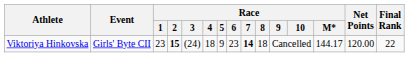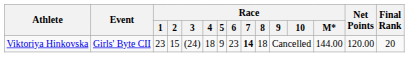 <table class="wikitable" style="font-size:90%">
 <tr>
 <th rowspan="2">Athlete</th>
 <th rowspan="2">Event</th>
 <th colspan=11>Race</th>
 <th rowspan=2>Net<br>Points</th>
 <th rowspan=2>Final <br>Rank</th>
 </tr>
 <tr style="font-size:95%">
 <th>1</th>
 <th>2</th>
 <th>3</th>
 <th>4</th>
 <th>5</th>
 <th>6</th>
 <th>7</th>
 <th>8</th>
 <th>9</th>
 <th>10</th>
 <th>M*</th>
 </tr>
 <tr align=center>
 <td align=left><a href='#'>Viktoriya Hinkovska</a></td>
 <td align=left><a href='#'>Girls' Byte CII</a></td>
 <td>23</td>
-<td><strong>15</strong></td>
+<td>15</td>
 <td>(24)</td>
 <td>18</td>
 <td>9</td>
 <td>23</td>
 <td><strong>14</strong></td>
 <td>18</td>
 <td colspan=2>Cancelled</td>
-<td>144.17</td>
+<td>144.00</td>
 <td>120.00</td>
-<td>22</td>
+<td>20</td>
 </tr>
 </table>
